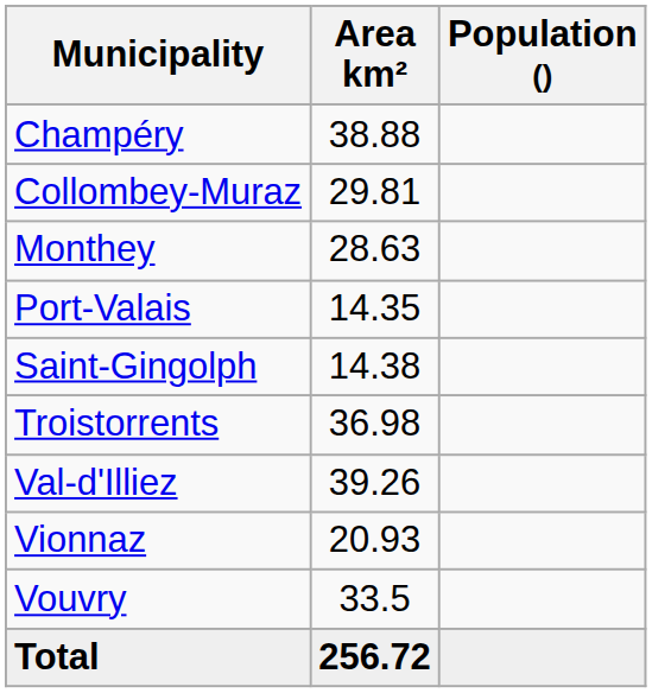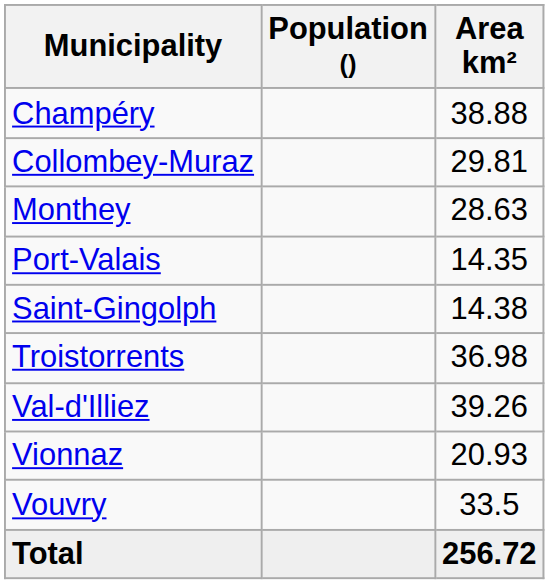 <table class="wikitable">
 <tr>
 <th>Municipality</th>
+<th>Population<br><small>()</small></th>
 <th>Area <br>km²</th>
-<th>Population<br><small>()</small></th>
 </tr>
 <tr>
 <td><a href='#'>Champéry</a></td>
+<td align="center"></td>
 <td align="center">38.88</td>
-<td align="center"></td>
 </tr>
 <tr>
 <td><a href='#'>Collombey-Muraz</a></td>
+<td align="center"></td>
 <td align="center">29.81</td>
-<td align="center"></td>
 </tr>
 <tr>
 <td><a href='#'>Monthey</a></td>
+<td align="center"></td>
 <td align="center">28.63</td>
-<td align="center"></td>
 </tr>
 <tr>
 <td><a href='#'>Port-Valais</a></td>
+<td align="center"></td>
 <td align="center">14.35</td>
-<td align="center"></td>
 </tr>
 <tr>
 <td><a href='#'>Saint-Gingolph</a></td>
+<td align="center"></td>
 <td align="center">14.38</td>
-<td align="center"></td>
 </tr>
 <tr>
 <td><a href='#'>Troistorrents</a></td>
+<td align="center"></td>
 <td align="center">36.98</td>
-<td align="center"></td>
 </tr>
 <tr>
 <td><a href='#'>Val-d'Illiez</a></td>
+<td align="center"></td>
 <td align="center">39.26</td>
-<td align="center"></td>
 </tr>
 <tr>
 <td><a href='#'>Vionnaz</a></td>
+<td align="center"></td>
 <td align="center">20.93</td>
-<td align="center"></td>
 </tr>
 <tr>
 <td><a href='#'>Vouvry</a></td>
+<td align="center"></td>
 <td align="center">33.5</td>
-<td align="center"></td>
 </tr>
 <tr>
 <td bgcolor="#EFEFEF"><strong>Total</strong></td>
+<td bgcolor="#EFEFEF" align="center"></td>
 <td bgcolor="#EFEFEF" align="center"><strong>256.72</strong></td>
-<td bgcolor="#EFEFEF" align="center"></td>
 </tr>
 </table>
